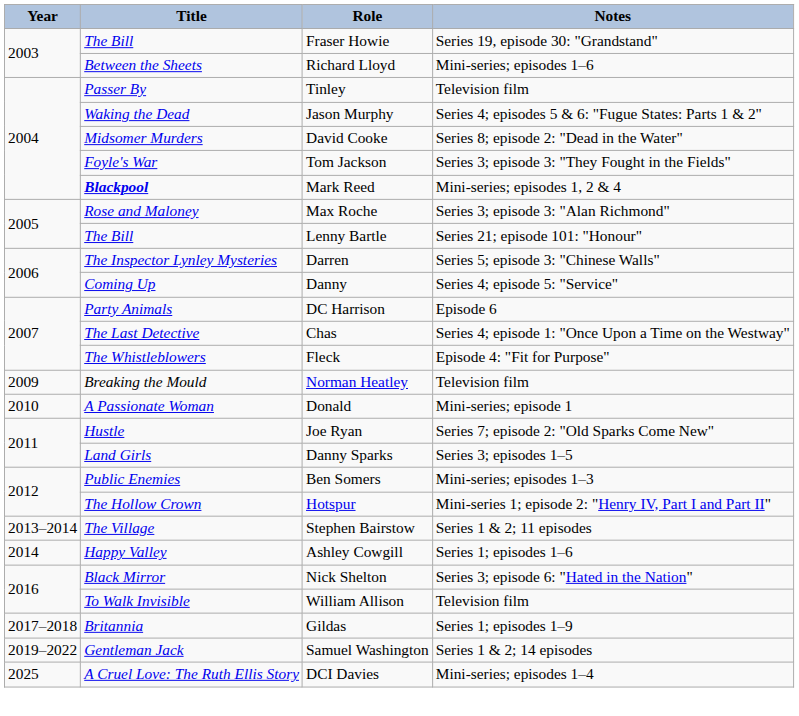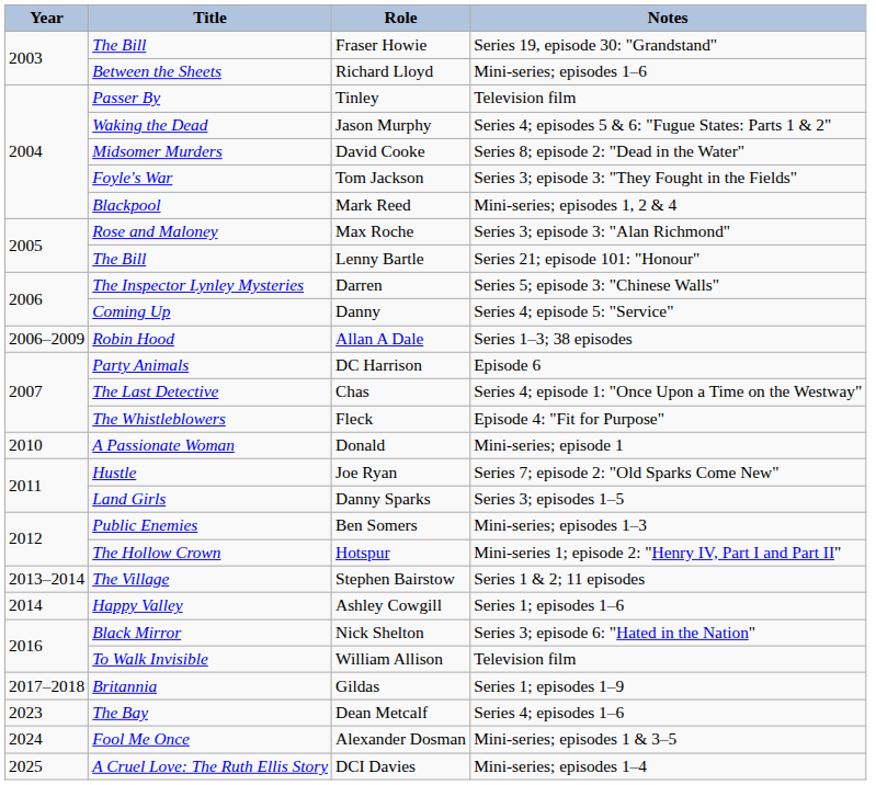 <table class="wikitable sortable">
 <tr>
 <th style="background:#B0C4DE;">Year</th>
 <th style="background:#B0C4DE;">Title</th>
 <th style="background:#B0C4DE;">Role</th>
 <th style="background:#B0C4DE;" class="unsortable">Notes</th>
 </tr>
 <tr>
 <td rowspan=2>2003</td>
 <td><em><a href='#'>The Bill</a></em></td>
 <td>Fraser Howie</td>
 <td>Series 19, episode 30: "Grandstand"</td>
 </tr>
 <tr>
 <td><em><a href='#'>Between the Sheets</a></em></td>
 <td>Richard Lloyd</td>
 <td>Mini-series; episodes 1–6</td>
 </tr>
 <tr>
 <td rowspan=5>2004</td>
 <td><em><a href='#'>Passer By</a></em></td>
 <td>Tinley</td>
 <td>Television film</td>
 </tr>
 <tr>
 <td><em><a href='#'>Waking the Dead</a></em></td>
 <td>Jason Murphy</td>
 <td>Series 4; episodes 5 & 6: "Fugue States: Parts 1 & 2"</td>
 </tr>
 <tr>
 <td><em><a href='#'>Midsomer Murders</a></em></td>
 <td>David Cooke</td>
 <td>Series 8; episode 2: "Dead in the Water"</td>
 </tr>
 <tr>
 <td><em><a href='#'>Foyle's War</a></em></td>
 <td>Tom Jackson</td>
 <td>Series 3; episode 3: "They Fought in the Fields"</td>
 </tr>
 <tr>
-<td><strong><a href='#'><em>Blackpool</em></a></strong></td>
+<td><a href='#'><em>Blackpool</em></a></td>
 <td>Mark Reed</td>
 <td>Mini-series; episodes 1, 2 & 4</td>
 </tr>
 <tr>
 <td rowspan=2>2005</td>
 <td><em><a href='#'>Rose and Maloney</a></em></td>
 <td>Max Roche</td>
 <td>Series 3; episode 3: "Alan Richmond"</td>
 </tr>
 <tr>
 <td><em><a href='#'>The Bill</a></em></td>
 <td>Lenny Bartle</td>
 <td>Series 21; episode 101: "Honour"</td>
 </tr>
 <tr>
 <td rowspan=2>2006</td>
 <td><em><a href='#'>The Inspector Lynley Mysteries</a></em></td>
 <td>Darren</td>
 <td>Series 5; episode 3: "Chinese Walls"</td>
 </tr>
 <tr>
 <td><em><a href='#'>Coming Up</a></em></td>
 <td>Danny</td>
 <td>Series 4; episode 5: "Service"</td>
 </tr>
 <tr>
+<td>2006–2009</td>
+<td><em><a href='#'>Robin Hood</a></em></td>
+<td><a href='#'>Allan A Dale</a></td>
+<td>Series 1–3; 38 episodes</td>
+</tr>
+<tr>
 <td rowspan=3>2007</td>
 <td><em><a href='#'>Party Animals</a></em></td>
 <td>DC Harrison</td>
 <td>Episode 6</td>
 </tr>
 <tr>
 <td><em><a href='#'>The Last Detective</a></em></td>
 <td>Chas</td>
 <td>Series 4; episode 1: "Once Upon a Time on the Westway"</td>
 </tr>
 <tr>
 <td><em><a href='#'>The Whistleblowers</a></em></td>
 <td>Fleck</td>
 <td>Episode 4: "Fit for Purpose"</td>
-</tr>
-<tr>
-<td>2009</td>
-<td><em>Breaking the Mould</em></td>
-<td><a href='#'>Norman Heatley</a></td>
-<td>Television film</td>
 </tr>
 <tr>
 <td>2010</td>
 <td><em><a href='#'>A Passionate Woman</a></em></td>
 <td>Donald</td>
 <td>Mini-series; episode 1</td>
 </tr>
 <tr>
 <td rowspan=2>2011</td>
 <td><em><a href='#'>Hustle</a></em></td>
 <td>Joe Ryan</td>
 <td>Series 7; episode 2: "Old Sparks Come New"</td>
 </tr>
 <tr>
 <td><em><a href='#'>Land Girls</a></em></td>
 <td>Danny Sparks</td>
 <td>Series 3; episodes 1–5</td>
 </tr>
 <tr>
 <td rowspan=2>2012</td>
 <td><em><a href='#'>Public Enemies</a></em></td>
 <td>Ben Somers</td>
 <td>Mini-series; episodes 1–3</td>
 </tr>
 <tr>
 <td><em><a href='#'>The Hollow Crown</a></em></td>
 <td><a href='#'>Hotspur</a></td>
 <td>Mini-series 1; episode 2: "<a href='#'>Henry IV, Part I and Part II</a>"</td>
 </tr>
 <tr>
 <td>2013–2014</td>
 <td><em><a href='#'>The Village</a></em></td>
 <td>Stephen Bairstow</td>
 <td>Series 1 & 2; 11 episodes</td>
 </tr>
 <tr>
 <td>2014</td>
 <td><em><a href='#'>Happy Valley</a></em></td>
 <td>Ashley Cowgill</td>
 <td>Series 1; episodes 1–6</td>
 </tr>
 <tr>
 <td rowspan=2>2016</td>
 <td><em><a href='#'>Black Mirror</a></em></td>
 <td>Nick Shelton</td>
 <td>Series 3; episode 6: "<a href='#'>Hated in the Nation</a>"</td>
 </tr>
 <tr>
 <td><em><a href='#'>To Walk Invisible</a></em></td>
 <td>William Allison</td>
 <td>Television film</td>
 </tr>
 <tr>
 <td>2017–2018</td>
 <td><em><a href='#'>Britannia</a></em></td>
 <td>Gildas</td>
 <td>Series 1; episodes 1–9</td>
 </tr>
 <tr>
-<td>2019–2022</td>
-<td><em><a href='#'>Gentleman Jack</a></em></td>
-<td>Samuel Washington</td>
-<td>Series 1 & 2; 14 episodes</td>
+<td>2023</td>
+<td><em><a href='#'>The Bay</a></em></td>
+<td>Dean Metcalf</td>
+<td>Series 4; episodes 1–6</td>
+</tr>
+<tr>
+<td>2024</td>
+<td><em><a href='#'>Fool Me Once</a></em></td>
+<td>Alexander Dosman</td>
+<td>Mini-series; episodes 1 & 3–5</td>
 </tr>
 <tr>
 <td>2025</td>
 <td><em><a href='#'>A Cruel Love: The Ruth Ellis Story</a></em></td>
 <td>DCI Davies</td>
 <td>Mini-series; episodes 1–4</td>
 </tr>
 </table>
